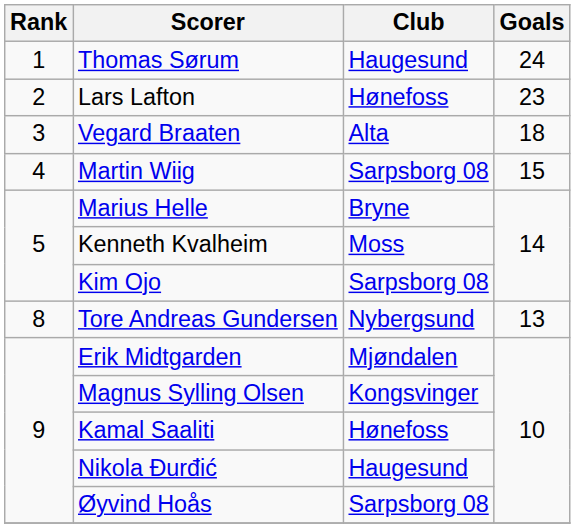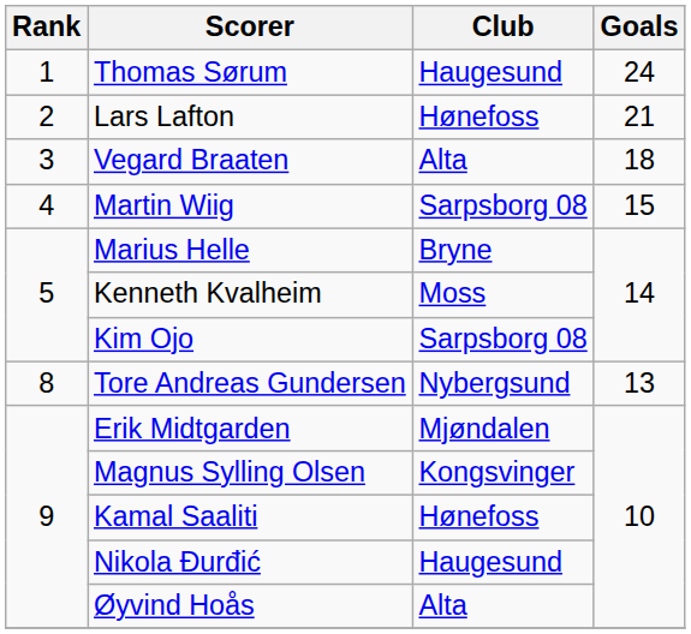 <table class="wikitable">
 <tr>
 <th>Rank</th>
 <th>Scorer</th>
 <th>Club</th>
 <th>Goals</th>
 </tr>
 <tr>
 <td align="center">1</td>
 <td> <a href='#'>Thomas Sørum</a></td>
 <td><a href='#'>Haugesund</a></td>
 <td align="center">24</td>
 </tr>
 <tr>
 <td align="center">2</td>
 <td> Lars Lafton</td>
 <td><a href='#'>Hønefoss</a></td>
-<td align="center">23</td>
+<td align="center">21</td>
 </tr>
 <tr>
 <td align="center">3</td>
 <td> <a href='#'>Vegard Braaten</a></td>
 <td><a href='#'>Alta</a></td>
 <td align="center">18</td>
 </tr>
 <tr>
 <td align="center">4</td>
 <td> <a href='#'>Martin Wiig</a></td>
 <td><a href='#'>Sarpsborg 08</a></td>
 <td align="center">15</td>
 </tr>
 <tr>
 <td align="center" rowspan=3>5</td>
 <td> <a href='#'>Marius Helle</a></td>
 <td><a href='#'>Bryne</a></td>
 <td align="center" rowspan=3>14</td>
 </tr>
 <tr>
 <td> Kenneth Kvalheim</td>
 <td><a href='#'>Moss</a></td>
 </tr>
 <tr>
 <td> <a href='#'>Kim Ojo</a></td>
 <td><a href='#'>Sarpsborg 08</a></td>
 </tr>
 <tr>
 <td align="center">8</td>
 <td> <a href='#'>Tore Andreas Gundersen</a></td>
 <td><a href='#'>Nybergsund</a></td>
 <td align="center">13</td>
 </tr>
 <tr>
 <td align="center" rowspan=5>9</td>
 <td> <a href='#'>Erik Midtgarden</a></td>
 <td><a href='#'>Mjøndalen</a></td>
 <td align="center" rowspan=5>10</td>
 </tr>
 <tr>
 <td> <a href='#'>Magnus Sylling Olsen</a></td>
 <td><a href='#'>Kongsvinger</a></td>
 </tr>
 <tr>
 <td> <a href='#'>Kamal Saaliti</a></td>
 <td><a href='#'>Hønefoss</a></td>
 </tr>
 <tr>
 <td> <a href='#'>Nikola Đurđić</a></td>
 <td><a href='#'>Haugesund</a></td>
 </tr>
 <tr>
 <td> <a href='#'>Øyvind Hoås</a></td>
-<td><a href='#'>Sarpsborg 08</a></td>
+<td><a href='#'>Alta</a></td>
 </tr>
 <tr>
 </tr>
 </table>
